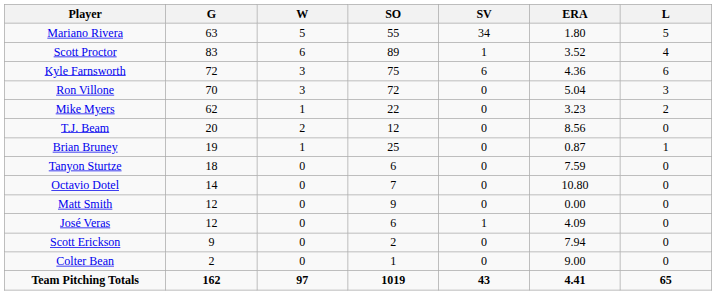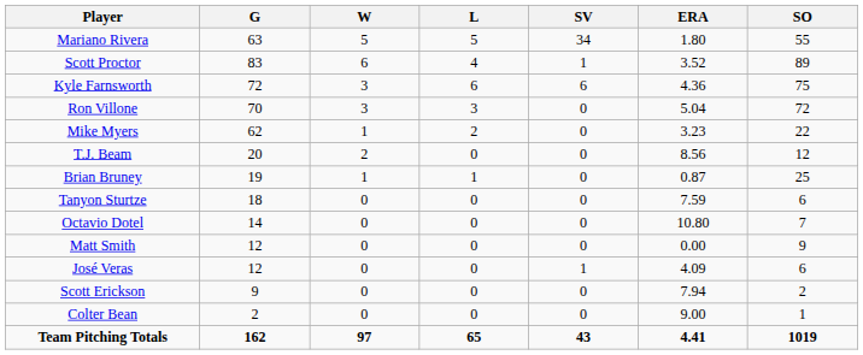 <table class="wikitable sortable">
 <tr>
 <th bgcolor="#DDDDFF" width="16%">Player</th>
 <th bgcolor="#DDDDFF" width="9%">G</th>
 <th bgcolor="#DDDDFF" width="9%">W</th>
-<th bgcolor="#DDDDFF" width="9%">SO</th>
+<th bgcolor="#DDDDFF" width="9%">L</th>
 <th bgcolor="#DDDDFF" width="9%">SV</th>
 <th bgcolor="#DDDDFF" width="9%">ERA</th>
-<th bgcolor="#DDDDFF" width="9%">L</th>
+<th bgcolor="#DDDDFF" width="9%">SO</th>
 </tr>
 <tr align="center">
 <td><a href='#'>Mariano Rivera</a></td>
 <td>63</td>
 <td>5</td>
-<td>55</td>
+<td>5</td>
 <td>34</td>
 <td>1.80</td>
-<td>5</td>
+<td>55</td>
 </tr>
 <tr align=center>
 <td><a href='#'>Scott Proctor</a></td>
 <td>83</td>
 <td>6</td>
-<td>89</td>
+<td>4</td>
 <td>1</td>
 <td>3.52</td>
-<td>4</td>
+<td>89</td>
 </tr>
 <tr align=center>
 <td><a href='#'>Kyle Farnsworth</a></td>
 <td>72</td>
 <td>3</td>
-<td>75</td>
+<td>6</td>
 <td>6</td>
 <td>4.36</td>
-<td>6</td>
+<td>75</td>
 </tr>
 <tr align=center>
 <td><a href='#'>Ron Villone</a></td>
 <td>70</td>
 <td>3</td>
-<td>72</td>
+<td>3</td>
 <td>0</td>
 <td>5.04</td>
-<td>3</td>
+<td>72</td>
 </tr>
 <tr align=center>
 <td><a href='#'>Mike Myers</a></td>
 <td>62</td>
 <td>1</td>
-<td>22</td>
+<td>2</td>
 <td>0</td>
 <td>3.23</td>
-<td>2</td>
+<td>22</td>
 </tr>
 <tr align="center">
 <td><a href='#'>T.J. Beam</a></td>
 <td>20</td>
 <td>2</td>
-<td>12</td>
+<td>0</td>
 <td>0</td>
 <td>8.56</td>
-<td>0</td>
+<td>12</td>
 </tr>
 <tr align=center>
 <td><a href='#'>Brian Bruney</a></td>
 <td>19</td>
 <td>1</td>
-<td>25</td>
+<td>1</td>
 <td>0</td>
 <td>0.87</td>
-<td>1</td>
+<td>25</td>
 </tr>
 <tr align=center>
 <td><a href='#'>Tanyon Sturtze</a></td>
 <td>18</td>
 <td>0</td>
-<td>6</td>
+<td>0</td>
 <td>0</td>
 <td>7.59</td>
-<td>0</td>
+<td>6</td>
 </tr>
 <tr align="center">
 <td><a href='#'>Octavio Dotel</a></td>
 <td>14</td>
 <td>0</td>
-<td>7</td>
+<td>0</td>
 <td>0</td>
 <td>10.80</td>
-<td>0</td>
+<td>7</td>
 </tr>
 <tr align="center">
 <td><a href='#'>Matt Smith</a></td>
 <td>12</td>
 <td>0</td>
-<td>9</td>
+<td>0</td>
 <td>0</td>
 <td>0.00</td>
-<td>0</td>
+<td>9</td>
 </tr>
 <tr align="center">
 <td><a href='#'>José Veras</a></td>
 <td>12</td>
 <td>0</td>
-<td>6</td>
+<td>0</td>
 <td>1</td>
 <td>4.09</td>
-<td>0</td>
+<td>6</td>
 </tr>
 <tr align="center">
 <td><a href='#'>Scott Erickson</a></td>
 <td>9</td>
 <td>0</td>
-<td>2</td>
+<td>0</td>
 <td>0</td>
 <td>7.94</td>
-<td>0</td>
+<td>2</td>
 </tr>
 <tr align=center>
 <td><a href='#'>Colter Bean</a></td>
 <td>2</td>
 <td>0</td>
-<td>1</td>
+<td>0</td>
 <td>0</td>
 <td>9.00</td>
-<td>0</td>
+<td>1</td>
 </tr>
 <tr align=center>
 <td><strong>Team Pitching Totals</strong></td>
 <td><strong>162</strong></td>
 <td><strong>97</strong></td>
-<td><strong>1019</strong></td>
+<td><strong>65</strong></td>
 <td><strong>43</strong></td>
 <td><strong>4.41</strong></td>
-<td><strong>65</strong></td>
+<td><strong>1019</strong></td>
 </tr>
 </table>
